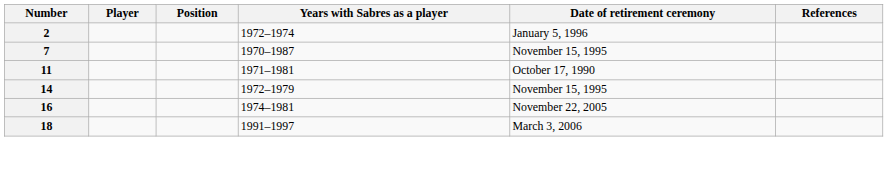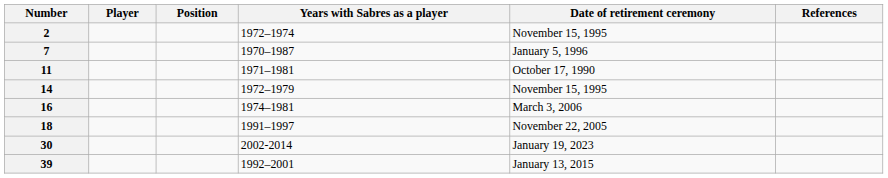 <table class="wikitable sortable" width="75%">
 <tr>
 <th scope="col">Number</th>
 <th scope="col">Player</th>
 <th scope="col">Position</th>
 <th scope="col">Years with Sabres as a player</th>
 <th scope="col">Date of retirement ceremony</th>
 <th scope="col" class="unsortable">References</th>
 </tr>
 <tr>
 <th scope="row">2</th>
 <td></td>
 <td></td>
 <td>1972–1974</td>
-<td>January 5, 1996</td>
+<td>November 15, 1995</td>
 <td></td>
 </tr>
 <tr>
 <th scope="row">7</th>
 <td></td>
 <td></td>
 <td>1970–1987</td>
-<td>November 15, 1995</td>
+<td>January 5, 1996</td>
 <td></td>
 </tr>
 <tr>
 <th scope="row">11</th>
 <td></td>
 <td></td>
 <td>1971–1981</td>
 <td>October 17, 1990</td>
 <td></td>
 </tr>
 <tr>
 <th scope="row">14</th>
 <td></td>
 <td></td>
 <td>1972–1979</td>
 <td>November 15, 1995</td>
 <td></td>
 </tr>
 <tr>
 <th scope="row">16</th>
 <td></td>
 <td></td>
 <td>1974–1981</td>
-<td>November 22, 2005</td>
+<td>March 3, 2006</td>
 <td></td>
 </tr>
 <tr>
 <th scope="row">18</th>
 <td></td>
 <td></td>
 <td>1991–1997</td>
-<td>March 3, 2006</td>
+<td>November 22, 2005</td>
+<td></td>
+</tr>
+<tr>
+<th scope="row">30</th>
+<td></td>
+<td></td>
+<td>2002-2014</td>
+<td>January 19, 2023</td>
+<td></td>
+</tr>
+<tr>
+<th scope="row">39</th>
+<td></td>
+<td></td>
+<td>1992–2001</td>
+<td>January 13, 2015</td>
 <td></td>
 </tr>
 </table>
